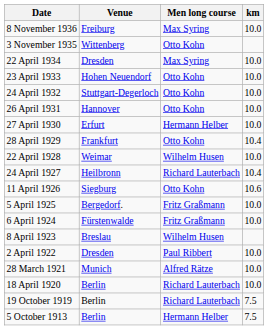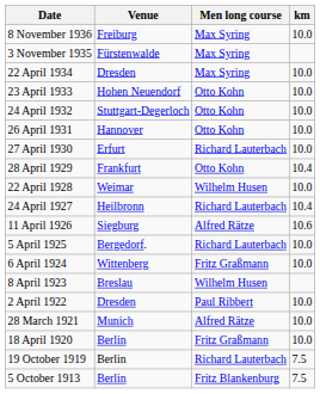 <table class = "sortable wikitable" style="font-size:95%">
 <tr>
 <th>Date</th>
 <th>Venue</th>
 <th>Men long course</th>
 <th>km</th>
 </tr>
 <tr>
 <td>8 November 1936</td>
 <td><a href='#'>Freiburg</a></td>
 <td><a href='#'>Max Syring</a></td>
 <td>10.0</td>
 </tr>
 <tr>
 <td>3 November 1935</td>
-<td><a href='#'>Wittenberg</a></td>
-<td><a href='#'>Otto Kohn</a></td>
+<td><a href='#'>Fürstenwalde</a></td>
+<td><a href='#'>Max Syring</a></td>
 </tr>
 <tr>
 <td>22 April 1934</td>
 <td><a href='#'>Dresden</a></td>
 <td><a href='#'>Max Syring</a></td>
 <td>10.0</td>
 </tr>
 <tr>
 <td>23 April 1933</td>
 <td><a href='#'>Hohen Neuendorf</a></td>
 <td><a href='#'>Otto Kohn</a></td>
 <td>10.0</td>
 </tr>
 <tr>
 <td>24 April 1932</td>
 <td><a href='#'>Stuttgart-Degerloch</a></td>
 <td><a href='#'>Otto Kohn</a></td>
 <td>10.0</td>
 </tr>
 <tr>
 <td>26 April 1931</td>
 <td><a href='#'>Hannover</a></td>
 <td><a href='#'>Otto Kohn</a></td>
 <td>10.0</td>
 </tr>
 <tr>
 <td>27 April 1930</td>
 <td><a href='#'>Erfurt</a></td>
-<td><a href='#'>Hermann Helber</a></td>
+<td><a href='#'>Richard Lauterbach</a></td>
 <td>10.0</td>
 </tr>
 <tr>
 <td>28 April 1929</td>
 <td><a href='#'>Frankfurt</a></td>
 <td><a href='#'>Otto Kohn</a></td>
 <td>10.4</td>
 </tr>
 <tr>
 <td>22 April 1928</td>
 <td><a href='#'>Weimar</a></td>
 <td><a href='#'>Wilhelm Husen</a></td>
 <td>10.0</td>
 </tr>
 <tr>
 <td>24 April 1927</td>
 <td><a href='#'>Heilbronn</a></td>
 <td><a href='#'>Richard Lauterbach</a></td>
 <td>10.4</td>
 </tr>
 <tr>
 <td>11 April 1926</td>
 <td><a href='#'>Siegburg</a></td>
-<td><a href='#'>Otto Kohn</a></td>
+<td><a href='#'>Alfred Rätze</a></td>
 <td>10.6</td>
 </tr>
 <tr>
 <td>5 April 1925</td>
 <td><a href='#'>Bergedorf</a>.</td>
-<td><a href='#'>Fritz Graßmann</a></td>
+<td><a href='#'>Richard Lauterbach</a></td>
 <td>10.0</td>
 </tr>
 <tr>
 <td>6 April 1924</td>
-<td><a href='#'>Fürstenwalde</a></td>
+<td><a href='#'>Wittenberg</a></td>
 <td><a href='#'>Fritz Graßmann</a></td>
 <td>10.0</td>
 </tr>
 <tr>
 <td>8 April 1923</td>
 <td><a href='#'>Breslau</a></td>
 <td><a href='#'>Wilhelm Husen</a></td>
 </tr>
 <tr>
 <td>2 April 1922</td>
 <td><a href='#'>Dresden</a></td>
 <td><a href='#'>Paul Ribbert</a></td>
 <td>10.0</td>
 </tr>
 <tr>
 <td>28 March 1921</td>
 <td><a href='#'>Munich</a></td>
 <td><a href='#'>Alfred Rätze</a></td>
 <td>10.0</td>
 </tr>
 <tr>
 <td>18 April 1920</td>
 <td><a href='#'>Berlin</a></td>
-<td><a href='#'>Richard Lauterbach</a></td>
+<td><a href='#'>Fritz Graßmann</a></td>
 <td>10.0</td>
 </tr>
 <tr>
 <td>19 October 1919</td>
 <td>Berlin</td>
 <td><a href='#'>Richard Lauterbach</a></td>
 <td>7.5</td>
 </tr>
 <tr>
 <td>5 October 1913</td>
 <td><a href='#'>Berlin</a></td>
-<td><a href='#'>Hermann Helber</a></td>
+<td><a href='#'>Fritz Blankenburg</a></td>
 <td>7.5</td>
 </tr>
 </table>
